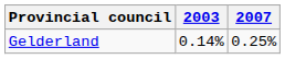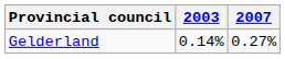 <table class="wikitable">
 <tr>
 <th>Provincial council</th>
 <th><a href='#'>2003</a></th>
 <th><a href='#'>2007</a></th>
 </tr>
 <tr>
 <td><a href='#'>Gelderland</a></td>
 <td>0.14%</td>
-<td>0.25%</td>
+<td>0.27%</td>
 </tr>
 </table>
